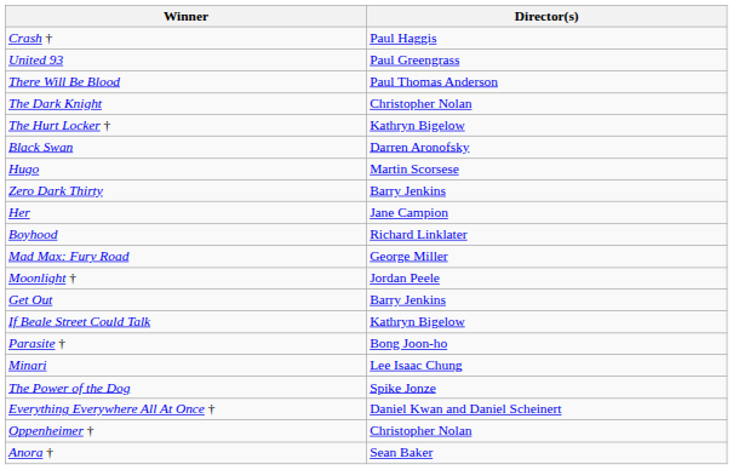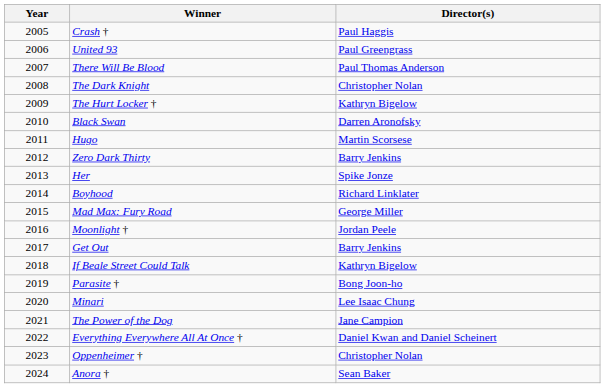 <table class="wikitable" width="95%" cellpadding="5">
 <tr>
+<th width="100"><strong>Year</strong></th>
 <th width="450"><strong>Winner</strong></th>
 <th width="450"><strong>Director(s)</strong></th>
 </tr>
 <tr>
+<td style="text-align:center;">2005</td>
 <td><em><a href='#'>Crash</a></em> †</td>
 <td><a href='#'>Paul Haggis</a></td>
 </tr>
 <tr>
+<td style="text-align:center;">2006</td>
 <td><em><a href='#'>United 93</a></em></td>
 <td><a href='#'>Paul Greengrass</a></td>
 </tr>
 <tr>
+<td style="text-align:center;">2007</td>
 <td><em><a href='#'>There Will Be Blood</a></em></td>
 <td><a href='#'>Paul Thomas Anderson</a></td>
 </tr>
 <tr>
+<td style="text-align:center;">2008</td>
 <td><em><a href='#'>The Dark Knight</a></em></td>
 <td><a href='#'>Christopher Nolan</a></td>
 </tr>
 <tr>
+<td style="text-align:center;">2009</td>
 <td><em><a href='#'>The Hurt Locker</a></em> †</td>
 <td><a href='#'>Kathryn Bigelow</a></td>
 </tr>
 <tr>
+<td style="text-align:center;">2010</td>
 <td><em><a href='#'>Black Swan</a></em></td>
 <td><a href='#'>Darren Aronofsky</a></td>
 </tr>
 <tr>
+<td style="text-align:center;">2011</td>
 <td><em><a href='#'>Hugo</a></em></td>
 <td><a href='#'>Martin Scorsese</a></td>
 </tr>
 <tr>
+<td style="text-align:center;">2012</td>
 <td><em><a href='#'>Zero Dark Thirty</a></em></td>
 <td><a href='#'>Barry Jenkins</a></td>
 </tr>
 <tr>
+<td style="text-align:center;">2013</td>
 <td><em><a href='#'>Her</a></em></td>
-<td><a href='#'>Jane Campion</a></td>
+<td><a href='#'>Spike Jonze</a></td>
 </tr>
 <tr>
+<td style="text-align:center;">2014</td>
 <td><em><a href='#'>Boyhood</a></em></td>
 <td><a href='#'>Richard Linklater</a></td>
 </tr>
 <tr>
+<td style="text-align:center;">2015</td>
 <td><em><a href='#'>Mad Max: Fury Road</a></em></td>
 <td><a href='#'>George Miller</a></td>
 </tr>
 <tr>
+<td style="text-align:center;">2016</td>
 <td><em><a href='#'>Moonlight</a></em> †</td>
 <td><a href='#'>Jordan Peele</a></td>
 </tr>
 <tr>
+<td style="text-align:center;">2017</td>
 <td><em><a href='#'>Get Out</a></em></td>
 <td><a href='#'>Barry Jenkins</a></td>
 </tr>
 <tr>
+<td style="text-align:center;">2018</td>
 <td><em><a href='#'>If Beale Street Could Talk</a></em></td>
 <td><a href='#'>Kathryn Bigelow</a></td>
 </tr>
 <tr>
+<td style="text-align:center;">2019</td>
 <td><em><a href='#'>Parasite</a></em> †</td>
 <td><a href='#'>Bong Joon-ho</a></td>
 </tr>
 <tr>
+<td style="text-align:center;">2020</td>
 <td><em><a href='#'>Minari</a></em></td>
 <td><a href='#'>Lee Isaac Chung</a></td>
 </tr>
 <tr>
+<td style="text-align:center;">2021</td>
 <td><em><a href='#'>The Power of the Dog</a></em></td>
-<td><a href='#'>Spike Jonze</a></td>
+<td><a href='#'>Jane Campion</a></td>
 </tr>
 <tr>
+<td style="text-align:center;">2022</td>
 <td><em><a href='#'>Everything Everywhere All At Once</a></em> †</td>
 <td><a href='#'>Daniel Kwan and Daniel Scheinert</a></td>
 </tr>
 <tr>
+<td style="text-align:center;">2023</td>
 <td><em><a href='#'>Oppenheimer</a></em> †</td>
 <td><a href='#'>Christopher Nolan</a></td>
 </tr>
 <tr>
+<td style="text-align:center;">2024</td>
 <td><em><a href='#'>Anora</a></em> †</td>
 <td><a href='#'>Sean Baker</a></td>
 </tr>
 </table>
